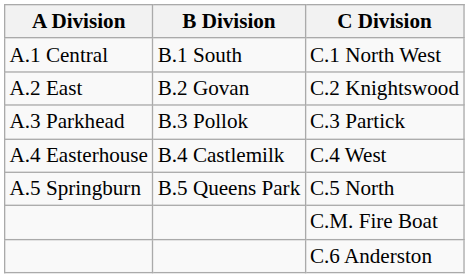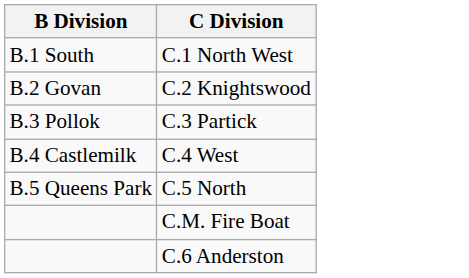 <table class="wikitable">
 <tr>
-<th>A Division</th>
 <th>B Division</th>
 <th>C Division</th>
 </tr>
 <tr>
-<td>A.1 Central</td>
 <td>B.1 South</td>
 <td>C.1 North West</td>
 </tr>
 <tr>
-<td>A.2 East</td>
 <td>B.2 Govan</td>
 <td>C.2 Knightswood</td>
 </tr>
 <tr>
-<td>A.3 Parkhead</td>
 <td>B.3 Pollok</td>
 <td>C.3 Partick</td>
 </tr>
 <tr>
-<td>A.4 Easterhouse</td>
 <td>B.4 Castlemilk</td>
 <td>C.4 West</td>
 </tr>
 <tr>
-<td>A.5 Springburn</td>
 <td>B.5 Queens Park</td>
 <td>C.5 North</td>
 </tr>
 <tr>
 <td></td>
-<td></td>
 <td>C.M. Fire Boat</td>
 </tr>
 <tr>
 <td></td>
-<td></td>
 <td>C.6 Anderston</td>
 </tr>
 </table>
